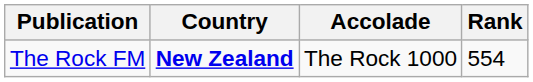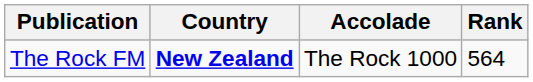 <table class="wikitable">
 <tr>
 <th>Publication</th>
 <th>Country</th>
 <th>Accolade</th>
 <th>Rank</th>
 </tr>
 <tr>
 <td><a href='#'>The Rock FM</a></td>
 <td><strong><a href='#'>New Zealand</a></strong></td>
 <td>The Rock 1000</td>
-<td>554</td>
+<td>564</td>
 </tr>
 </table>
